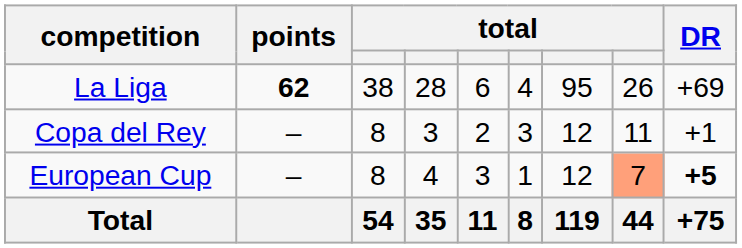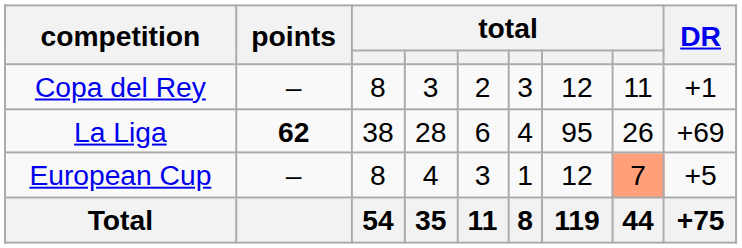 <table class="wikitable" style="font-size:90%;width:60%;float:left;text-align:center;">
 <tr>
 <th rowspan="2">competition</th>
 <th rowspan="2">points</th>
 <th colspan="6">total</th>
 <th rowspan="2"><a href='#'>DR</a></th>
 </tr>
 <tr>
 <th></th>
 <th></th>
 <th></th>
 <th></th>
 <th></th>
 <th></th>
 </tr>
 <tr>
+<td><a href='#'>Copa del Rey</a></td>
+<td>–</td>
+<td>8</td>
+<td>3</td>
+<td>2</td>
+<td>3</td>
+<td>12</td>
+<td>11</td>
+<td>+1</td>
+</tr>
+<tr>
 <td><a href='#'>La Liga</a></td>
 <td><strong>62</strong></td>
 <td>38</td>
 <td>28</td>
 <td>6</td>
 <td>4</td>
 <td>95</td>
 <td>26</td>
 <td>+69</td>
 </tr>
 <tr>
-<td><a href='#'>Copa del Rey</a></td>
-<td>–</td>
-<td>8</td>
-<td>3</td>
-<td>2</td>
-<td>3</td>
-<td>12</td>
-<td>11</td>
-<td>+1</td>
-</tr>
-<tr>
 <td><a href='#'>European Cup</a></td>
 <td>–</td>
 <td>8</td>
 <td>4</td>
 <td>3</td>
 <td>1</td>
 <td>12</td>
 <td style="background: lightsalmon;">7</td>
-<td><strong>+5</strong></td>
+<td>+5</td>
 </tr>
 <tr>
 <th>Total</th>
 <th></th>
 <th>54</th>
 <th>35</th>
 <th>11</th>
 <th>8</th>
 <th>119</th>
 <th>44</th>
 <th>+75</th>
 </tr>
 </table>
